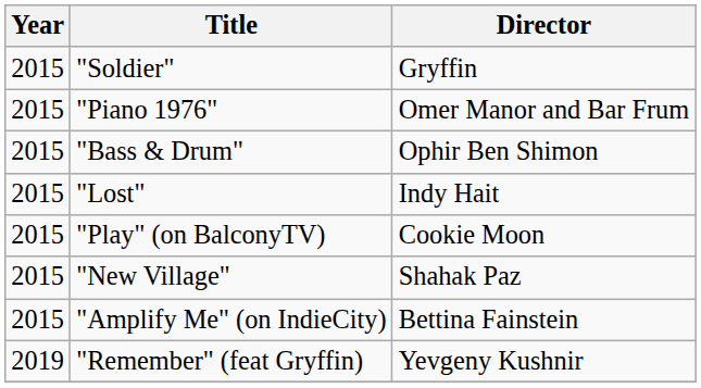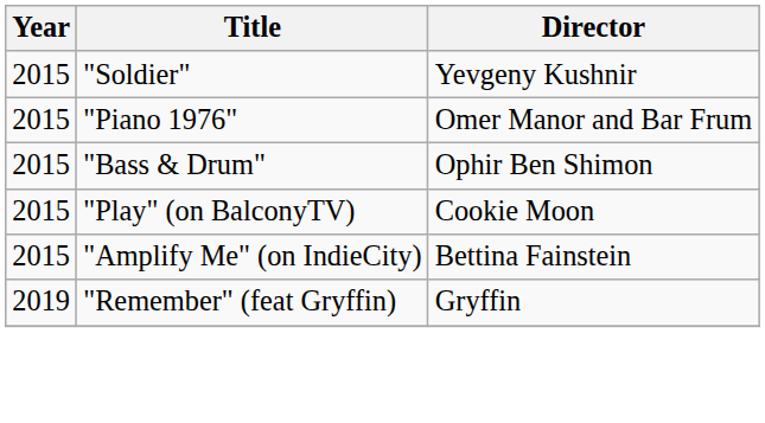 <table class="wikitable">
 <tr>
 <th>Year</th>
 <th>Title</th>
 <th>Director</th>
 </tr>
 <tr>
 <td>2015</td>
 <td>"Soldier"</td>
-<td>Gryffin</td>
+<td>Yevgeny Kushnir</td>
 </tr>
 <tr>
 <td>2015</td>
 <td>"Piano 1976"</td>
 <td>Omer Manor and Bar Frum</td>
 </tr>
 <tr>
 <td>2015</td>
 <td>"Bass & Drum"</td>
 <td>Ophir Ben Shimon</td>
 </tr>
 <tr>
 <td>2015</td>
-<td>"Lost"</td>
-<td>Indy Hait</td>
-</tr>
-<tr>
-<td>2015</td>
 <td>"Play" (on BalconyTV)</td>
 <td>Cookie Moon</td>
-</tr>
-<tr>
-<td>2015</td>
-<td>"New Village"</td>
-<td>Shahak Paz</td>
 </tr>
 <tr>
 <td>2015</td>
 <td>"Amplify Me" (on IndieCity)</td>
 <td>Bettina Fainstein</td>
 </tr>
 <tr>
 <td>2019</td>
 <td>"Remember" (feat Gryffin)</td>
-<td>Yevgeny Kushnir</td>
+<td>Gryffin</td>
 </tr>
 <tr>
 </tr>
 </table>
